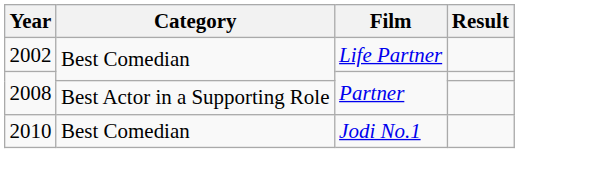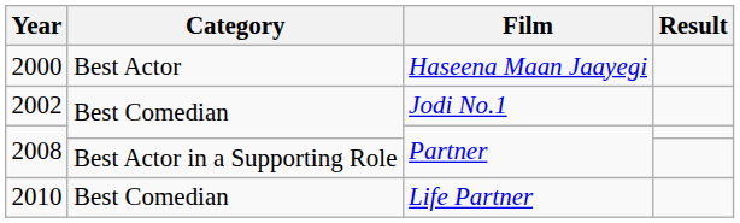 <table class="wikitable">
 <tr style="background:#ebf5ff;">
 <th>Year</th>
 <th>Category</th>
 <th>Film</th>
 <th>Result</th>
 </tr>
 <tr>
+<td>2000</td>
+<td>Best Actor</td>
+<td><em><a href='#'>Haseena Maan Jaayegi</a></em></td>
+<td></td>
+</tr>
+<tr>
 <td>2002</td>
 <td rowspan="2">Best Comedian</td>
-<td><em><a href='#'>Life Partner</a></em></td>
+<td><em><a href='#'>Jodi No.1</a></em></td>
 <td></td>
 </tr>
 <tr>
 <td rowspan="2">2008</td>
 <td rowspan="2"><em><a href='#'>Partner</a></em></td>
 <td></td>
 </tr>
 <tr>
 <td>Best Actor in a Supporting Role</td>
 <td></td>
 </tr>
 <tr>
 <td>2010</td>
 <td>Best Comedian</td>
-<td><em><a href='#'>Jodi No.1</a></em></td>
+<td><em><a href='#'>Life Partner</a></em></td>
 <td></td>
 </tr>
 </table>
